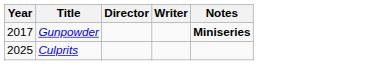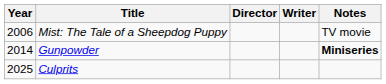 <table class="wikitable">
 <tr>
 <th scope="col">Year</th>
 <th scope="col">Title</th>
 <th scope="col">Director</th>
 <th scope="col">Writer</th>
 <th scope="col">Notes</th>
 </tr>
 <tr>
-<td>2017</td>
+<td>2006</td>
+<td scope="row"><em>Mist: The Tale of a Sheepdog Puppy</em></td>
+<td></td>
+<td></td>
+<td>TV movie</td>
+</tr>
+<tr>
+<td>2014</td>
 <td scope="row"><em><a href='#'>Gunpowder</a></em></td>
 <td></td>
 <td></td>
 <td><strong>Miniseries</strong></td>
 </tr>
 <tr>
 <td>2025</td>
 <td scope="row"><em><a href='#'>Culprits</a></em></td>
 <td></td>
 <td></td>
 <td></td>
 </tr>
 </table>
